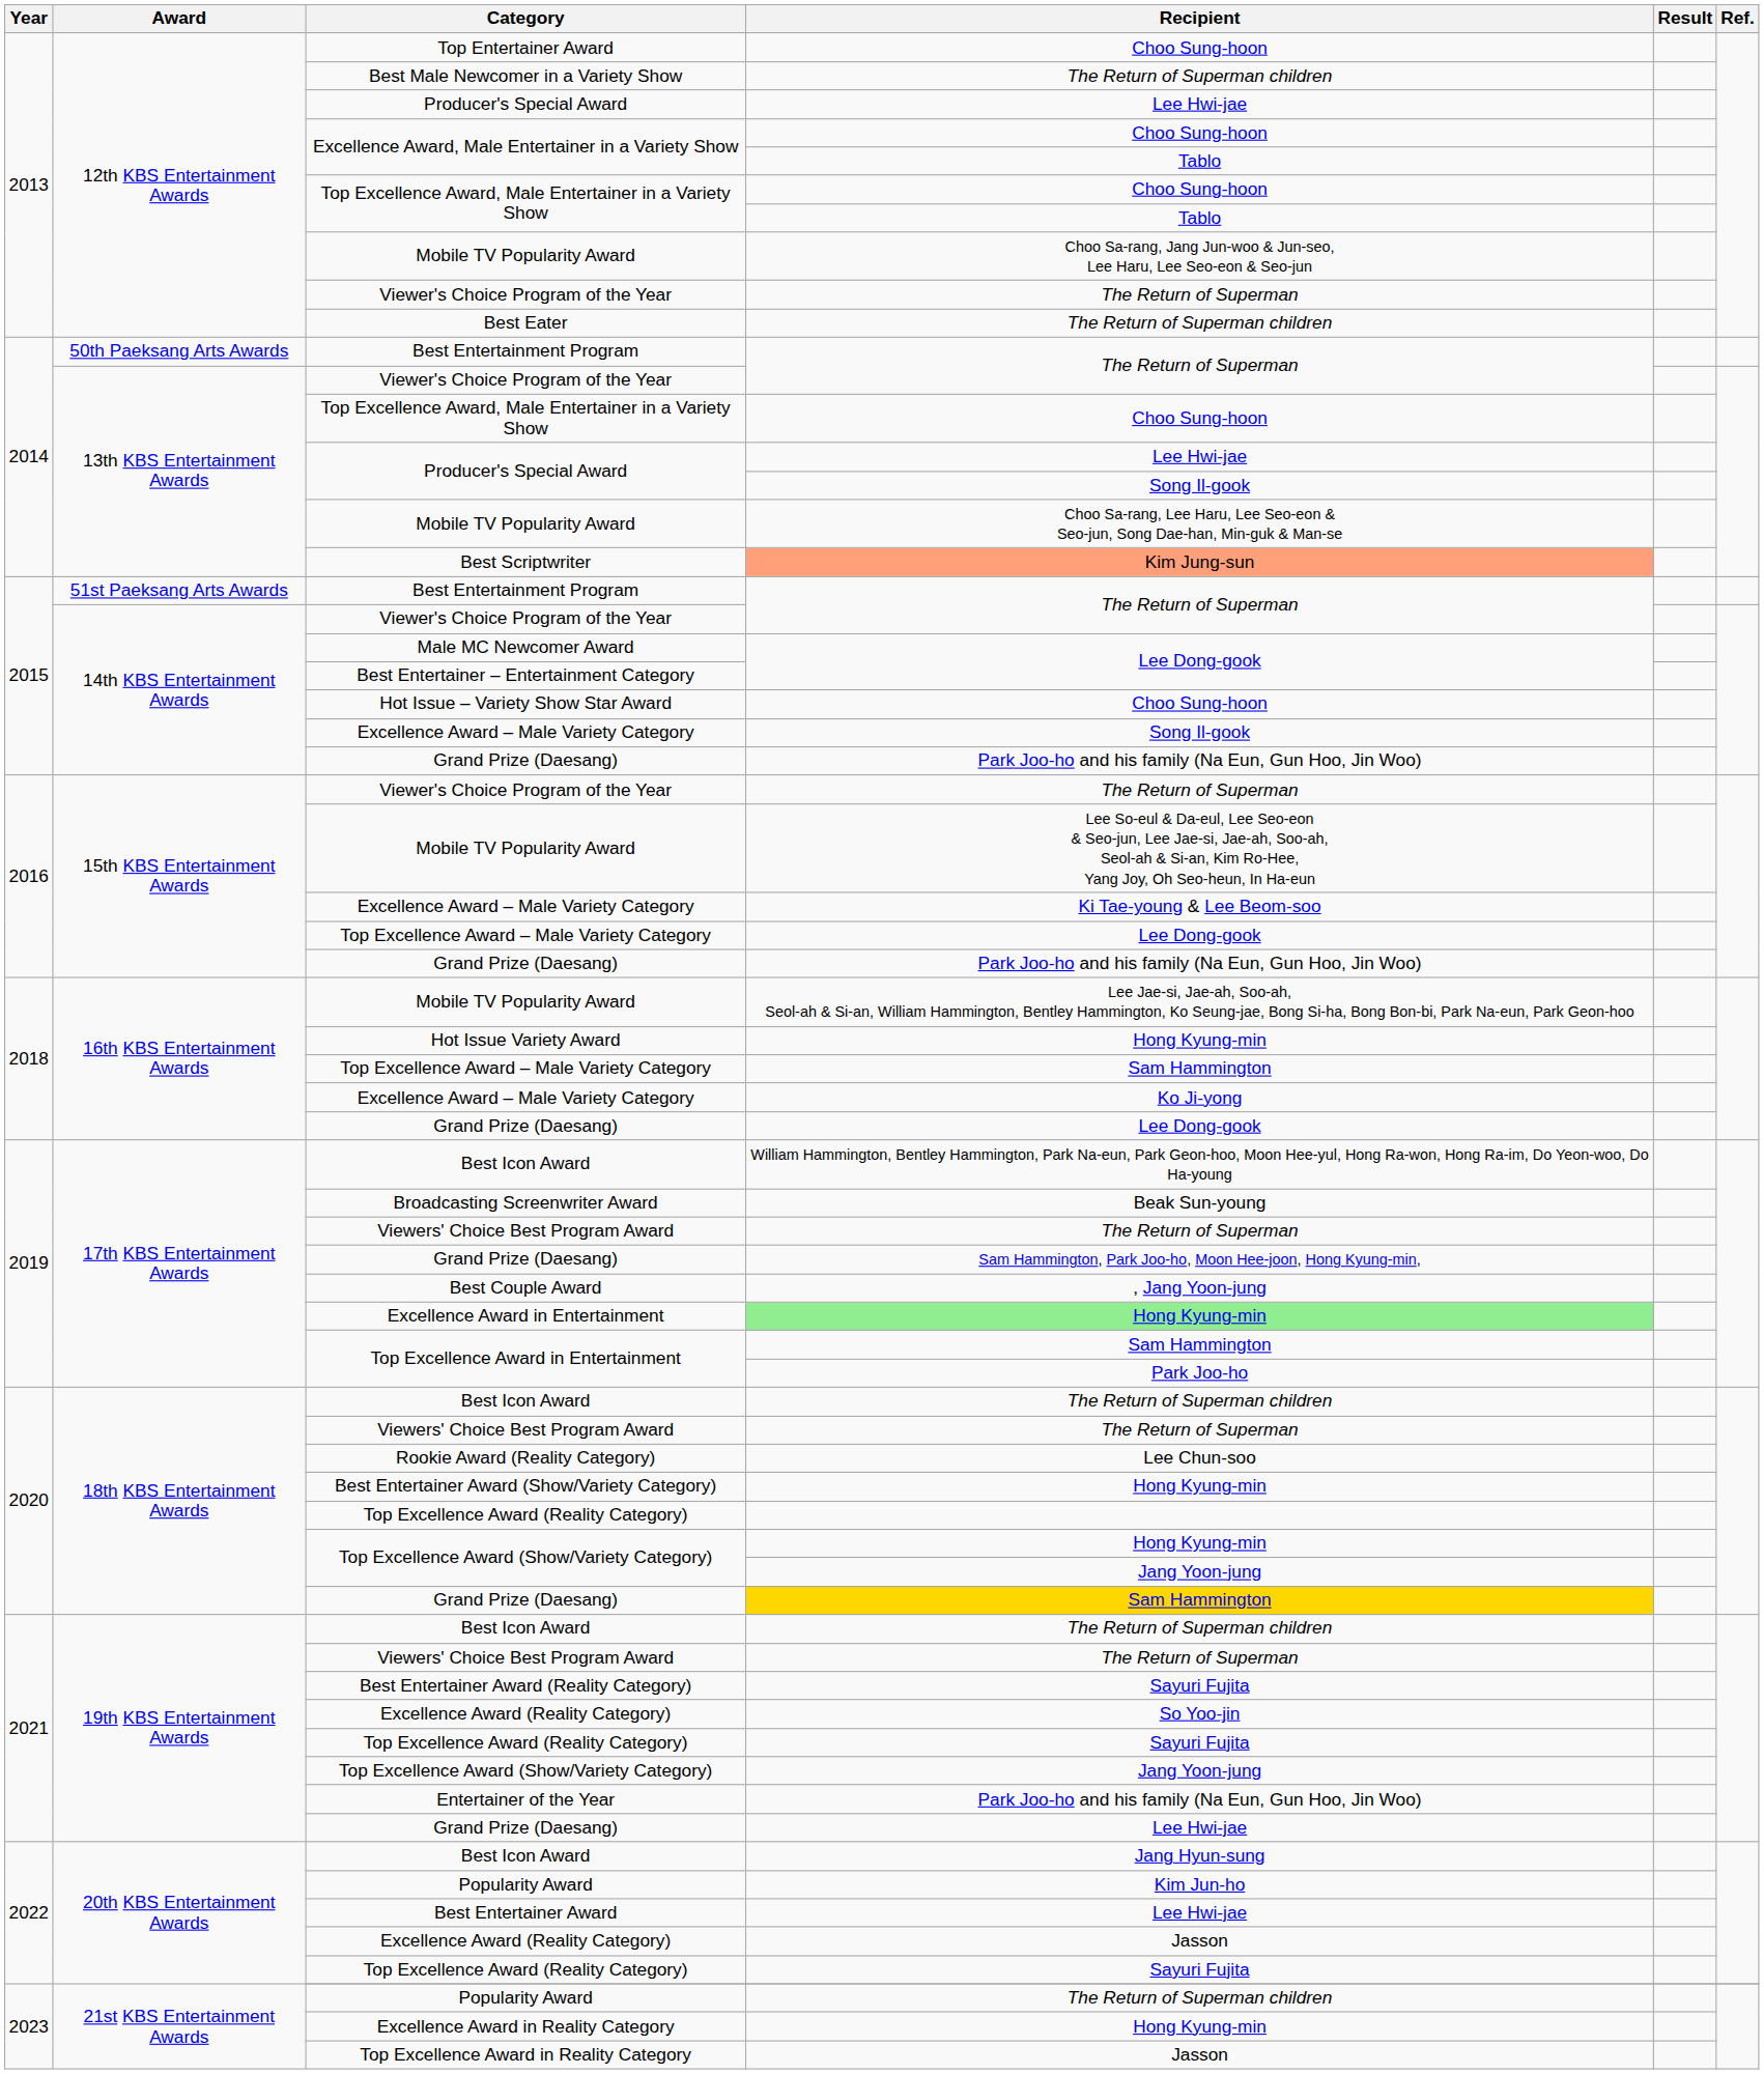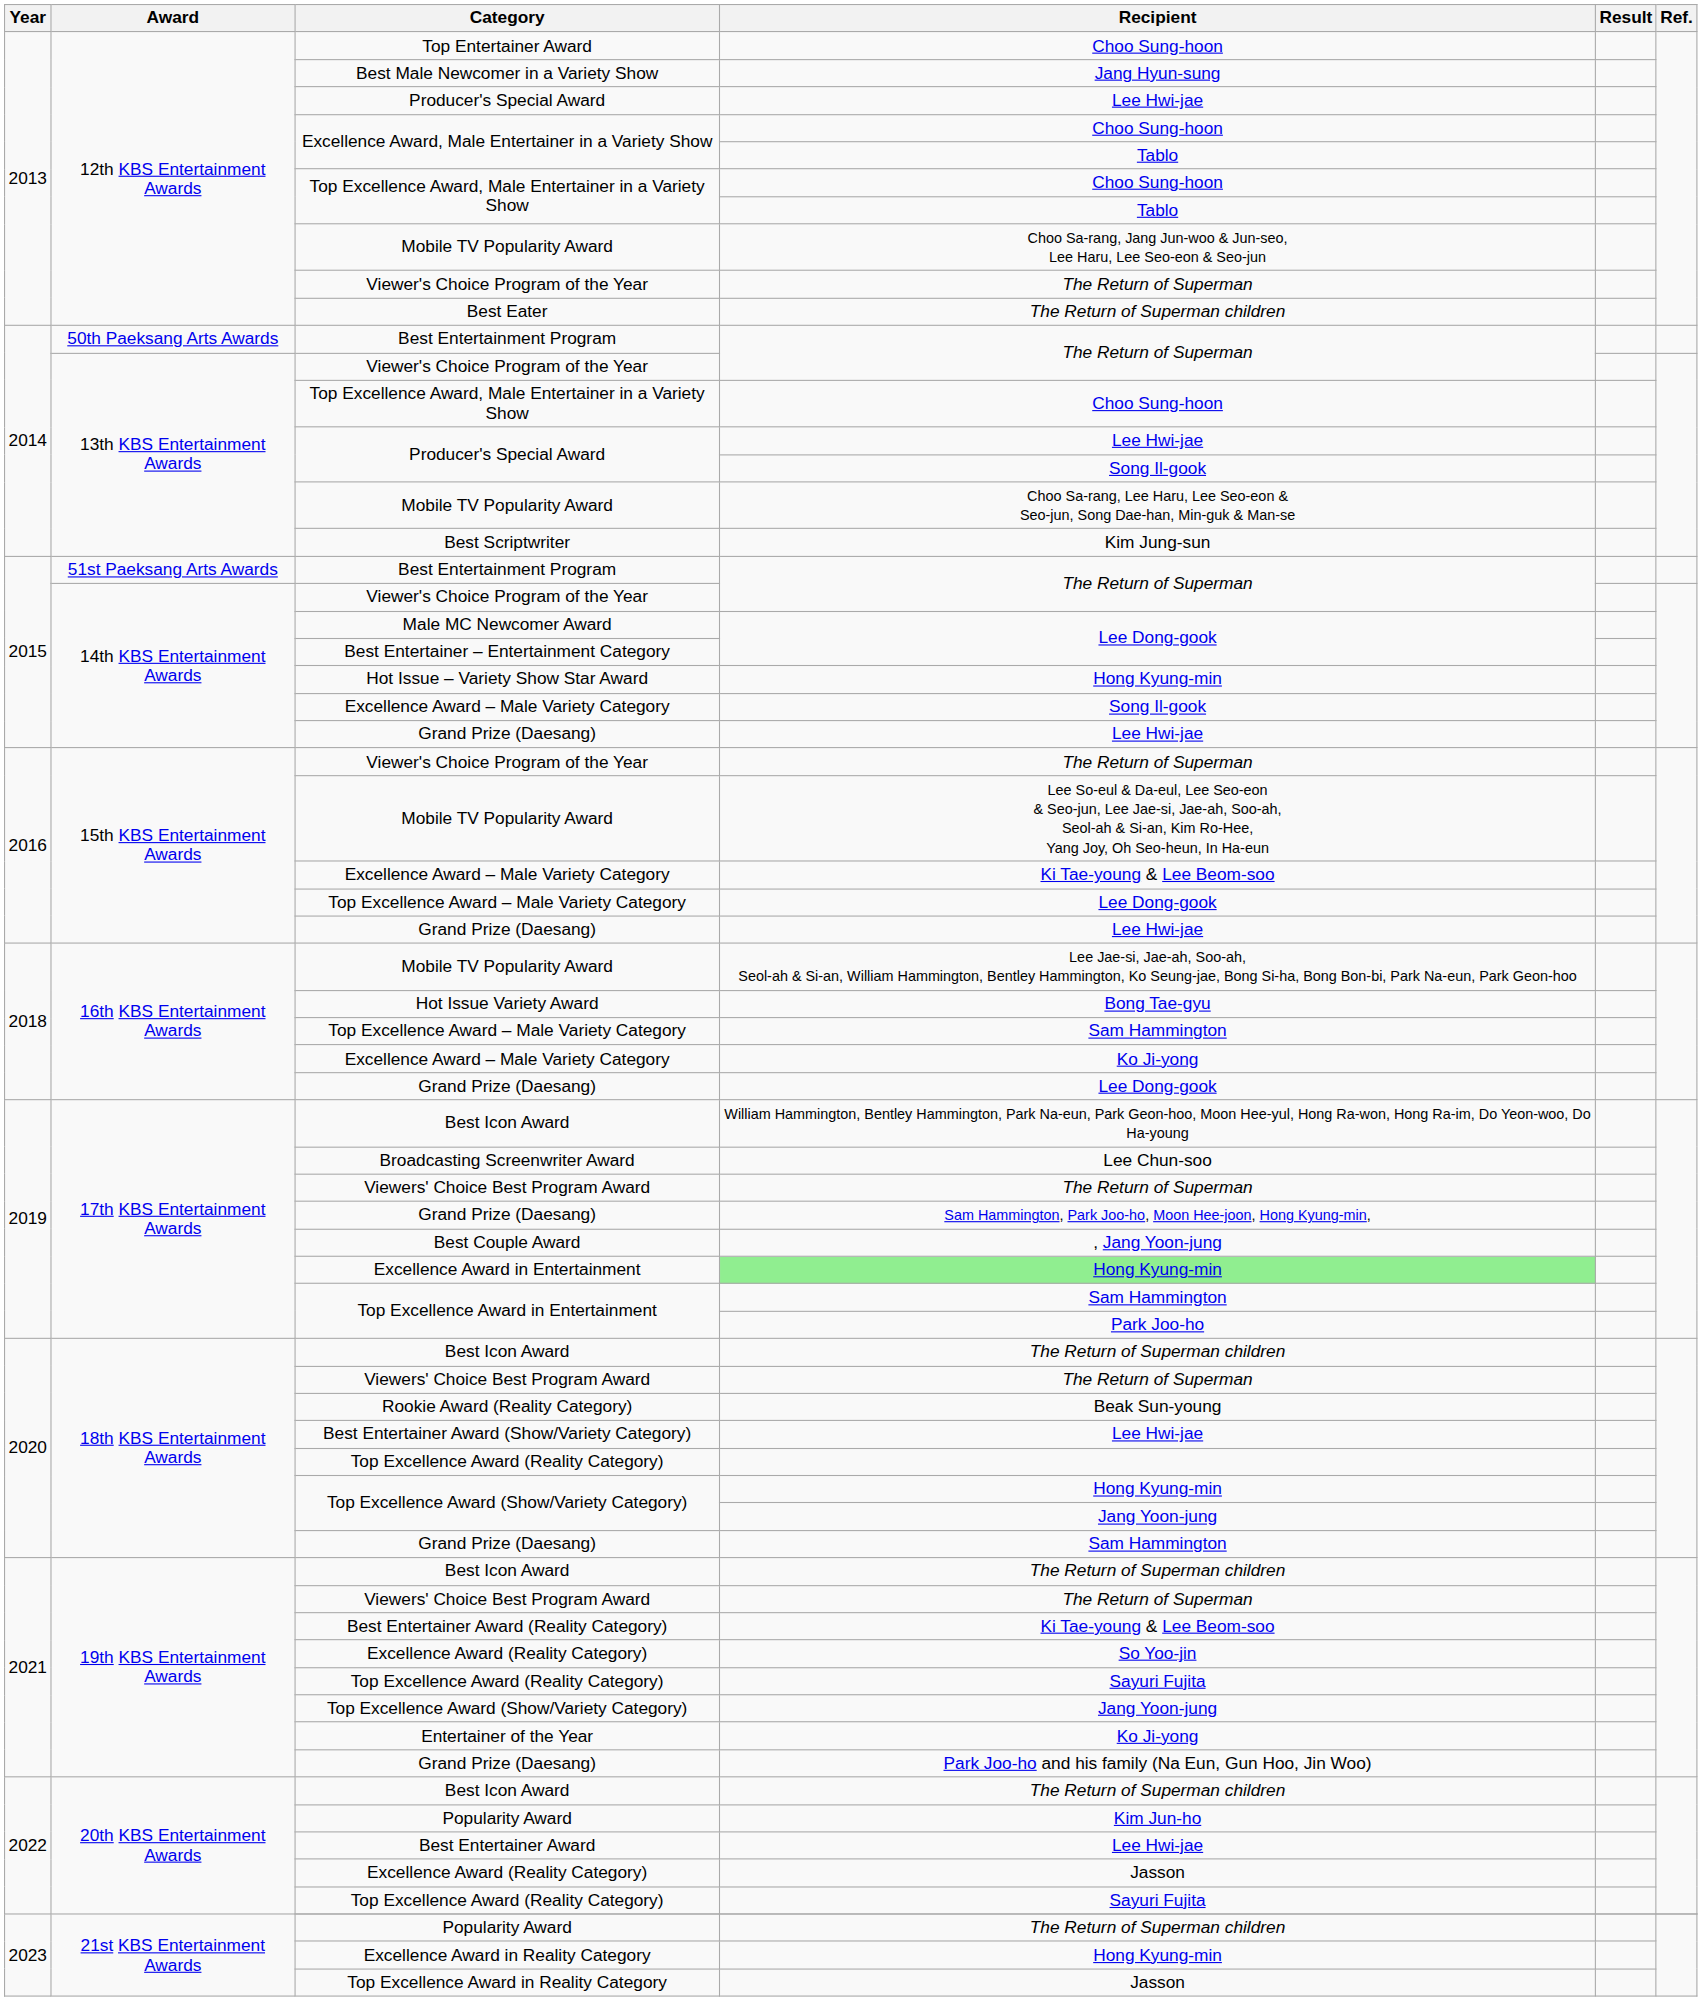 <table class="wikitable" style="text-align: center;">
 <tr>
 <th>Year</th>
 <th>Award</th>
 <th>Category</th>
 <th>Recipient</th>
 <th>Result</th>
 <th>Ref.</th>
 </tr>
 <tr>
 <td rowspan="10">2013</td>
 <td rowspan="10">12th <a href='#'>KBS Entertainment Awards</a></td>
 <td>Top Entertainer Award</td>
 <td><a href='#'>Choo Sung-hoon</a></td>
 <td></td>
 <td rowspan="10"></td>
 </tr>
 <tr>
 <td>Best Male Newcomer in a Variety Show</td>
-<td><em>The Return of Superman children</em></td>
+<td><a href='#'>Jang Hyun-sung</a></td>
 <td></td>
 </tr>
 <tr>
 <td>Producer's Special Award</td>
 <td><a href='#'>Lee Hwi-jae</a></td>
 <td></td>
 </tr>
 <tr>
 <td rowspan="2">Excellence Award, Male Entertainer in a Variety Show</td>
 <td><a href='#'>Choo Sung-hoon</a></td>
 <td></td>
 </tr>
 <tr>
 <td><a href='#'>Tablo</a></td>
 <td></td>
 </tr>
 <tr>
 <td rowspan="2">Top Excellence Award, Male Entertainer in a Variety Show</td>
 <td><a href='#'>Choo Sung-hoon</a></td>
 <td></td>
 </tr>
 <tr>
 <td><a href='#'>Tablo</a></td>
 <td></td>
 </tr>
 <tr>
 <td>Mobile TV Popularity Award</td>
 <td><small>Choo Sa-rang, Jang Jun-woo & Jun-seo, <br> Lee Haru, Lee Seo-eon & Seo-jun</small></td>
 <td></td>
 </tr>
 <tr>
 <td>Viewer's Choice Program of the Year</td>
 <td><em>The Return of Superman</em></td>
 <td></td>
 </tr>
 <tr>
 <td>Best Eater</td>
 <td><em>The Return of Superman children</em></td>
 <td></td>
 </tr>
 <tr>
 <td rowspan="7">2014</td>
 <td><a href='#'>50th Paeksang Arts Awards</a></td>
 <td>Best Entertainment Program</td>
 <td rowspan="2"><em>The Return of Superman</em></td>
 <td></td>
 <td></td>
 </tr>
 <tr>
 <td rowspan="6">13th <a href='#'>KBS Entertainment Awards</a></td>
 <td>Viewer's Choice Program of the Year</td>
 <td></td>
 <td rowspan="6"></td>
 </tr>
 <tr>
 <td>Top Excellence Award, Male Entertainer in a Variety Show</td>
 <td><a href='#'>Choo Sung-hoon</a></td>
 <td></td>
 </tr>
 <tr>
 <td rowspan="2">Producer's Special Award</td>
 <td><a href='#'>Lee Hwi-jae</a></td>
 <td></td>
 </tr>
 <tr>
 <td><a href='#'>Song Il-gook</a></td>
 <td></td>
 </tr>
 <tr>
 <td>Mobile TV Popularity Award</td>
 <td><small>Choo Sa-rang, Lee Haru, Lee Seo-eon & <br> Seo-jun, Song Dae-han, Min-guk & Man-se</small></td>
 <td></td>
 </tr>
 <tr>
 <td>Best Scriptwriter</td>
-<td style="background: lightsalmon;">Kim Jung-sun</td>
+<td>Kim Jung-sun</td>
 <td></td>
 </tr>
 <tr>
 <td rowspan="7">2015</td>
 <td><a href='#'>51st Paeksang Arts Awards</a></td>
 <td>Best Entertainment Program</td>
 <td rowspan="2"><em>The Return of Superman</em></td>
 <td></td>
 <td></td>
 </tr>
 <tr>
 <td rowspan="6">14th <a href='#'>KBS Entertainment Awards</a></td>
 <td>Viewer's Choice Program of the Year</td>
 <td></td>
 <td rowspan="6"></td>
 </tr>
 <tr>
 <td>Male MC Newcomer Award</td>
 <td rowspan="2"><a href='#'>Lee Dong-gook</a></td>
 <td></td>
 </tr>
 <tr>
 <td>Best Entertainer – Entertainment Category</td>
 <td></td>
 </tr>
 <tr>
 <td>Hot Issue – Variety Show Star Award</td>
-<td><a href='#'>Choo Sung-hoon</a></td>
+<td><a href='#'>Hong Kyung-min</a></td>
 <td></td>
 </tr>
 <tr>
 <td>Excellence Award – Male Variety Category</td>
 <td><a href='#'>Song Il-gook</a></td>
 <td></td>
 </tr>
 <tr>
 <td>Grand Prize (Daesang)</td>
-<td><a href='#'>Park Joo-ho</a> and his family (Na Eun, Gun Hoo, Jin Woo)</td>
+<td><a href='#'>Lee Hwi-jae</a></td>
 <td></td>
 </tr>
 <tr>
 <td rowspan="5">2016</td>
 <td rowspan="5">15th <a href='#'>KBS Entertainment Awards</a></td>
 <td>Viewer's Choice Program of the Year</td>
 <td><em>The Return of Superman</em></td>
 <td></td>
 <td rowspan="5"></td>
 </tr>
 <tr>
 <td>Mobile TV Popularity Award</td>
 <td><small>Lee So-eul & Da-eul, Lee Seo-eon <br> & Seo-jun, Lee Jae-si, Jae-ah, Soo-ah, <br> Seol-ah & Si-an, Kim Ro-Hee, <br> Yang Joy, Oh Seo-heun, In Ha-eun  </small></td>
 <td></td>
 </tr>
 <tr>
 <td>Excellence Award – Male Variety Category</td>
 <td><a href='#'>Ki Tae-young</a> & <a href='#'>Lee Beom-soo</a></td>
 <td></td>
 </tr>
 <tr>
 <td>Top Excellence Award – Male Variety Category</td>
 <td><a href='#'>Lee Dong-gook</a></td>
 <td></td>
 </tr>
 <tr>
 <td>Grand Prize (Daesang)</td>
-<td><a href='#'>Park Joo-ho</a> and his family (Na Eun, Gun Hoo, Jin Woo)</td>
+<td><a href='#'>Lee Hwi-jae</a></td>
 <td></td>
 </tr>
 <tr>
 <td rowspan="5">2018</td>
 <td rowspan="5"><a href='#'>16th</a> <a href='#'>KBS Entertainment Awards</a></td>
 <td>Mobile TV Popularity Award</td>
 <td><small>Lee Jae-si, Jae-ah, Soo-ah, <br> Seol-ah & Si-an, William Hammington, Bentley Hammington, Ko Seung-jae, Bong Si-ha, Bong Bon-bi, Park Na-eun, Park Geon-hoo</small></td>
 <td></td>
 <td rowspan="5"></td>
 </tr>
 <tr>
 <td>Hot Issue Variety Award</td>
-<td><a href='#'>Hong Kyung-min</a></td>
+<td><a href='#'>Bong Tae-gyu</a></td>
 <td></td>
 </tr>
 <tr>
 <td>Top Excellence Award – Male Variety Category</td>
 <td><a href='#'>Sam Hammington</a></td>
 <td></td>
 </tr>
 <tr>
 <td>Excellence Award – Male Variety Category</td>
 <td><a href='#'>Ko Ji-yong</a></td>
 <td></td>
 </tr>
 <tr>
 <td>Grand Prize (Daesang)</td>
 <td><a href='#'>Lee Dong-gook</a></td>
 <td></td>
 </tr>
 <tr>
 <td rowspan="8">2019</td>
 <td rowspan="8"><a href='#'>17th</a> <a href='#'>KBS Entertainment Awards</a></td>
 <td>Best Icon Award</td>
 <td><small>William Hammington, Bentley Hammington, Park Na-eun, Park Geon-hoo, Moon Hee-yul, Hong Ra-won, Hong Ra-im, Do Yeon-woo, Do Ha-young</small></td>
 <td></td>
 <td rowspan="8"></td>
 </tr>
 <tr>
 <td>Broadcasting Screenwriter Award</td>
-<td>Beak Sun-young</td>
+<td>Lee Chun-soo</td>
 <td></td>
 </tr>
 <tr>
 <td>Viewers' Choice Best Program Award</td>
 <td><em>The Return of Superman</em></td>
 <td></td>
 </tr>
 <tr>
 <td>Grand Prize (Daesang)</td>
 <td><small><a href='#'>Sam Hammington</a>, <a href='#'>Park Joo-ho</a>, <a href='#'>Moon Hee-joon</a>, <a href='#'>Hong Kyung-min</a>, </small></td>
 <td></td>
 </tr>
 <tr>
 <td>Best Couple Award</td>
 <td>, <a href='#'>Jang Yoon-jung</a></td>
 <td></td>
 </tr>
 <tr>
 <td>Excellence Award in Entertainment</td>
 <td style="background: lightgreen;"><a href='#'>Hong Kyung-min</a></td>
 <td></td>
 </tr>
 <tr>
 <td rowspan=2>Top Excellence Award in Entertainment</td>
 <td><a href='#'>Sam Hammington</a></td>
 <td></td>
 </tr>
 <tr>
 <td><a href='#'>Park Joo-ho</a></td>
 <td></td>
 </tr>
 <tr>
 <td rowspan="8">2020</td>
 <td rowspan="8"><a href='#'>18th</a> <a href='#'>KBS Entertainment Awards</a></td>
 <td>Best Icon Award</td>
 <td><em>The Return of Superman children</em></td>
 <td></td>
 <td rowspan="8"></td>
 </tr>
 <tr>
 <td>Viewers' Choice Best Program Award</td>
 <td><em>The Return of Superman</em></td>
 <td></td>
 </tr>
 <tr>
 <td>Rookie Award (Reality Category)</td>
-<td>Lee Chun-soo</td>
+<td>Beak Sun-young</td>
 <td></td>
 </tr>
 <tr>
 <td>Best Entertainer Award (Show/Variety Category)</td>
-<td><a href='#'>Hong Kyung-min</a></td>
+<td><a href='#'>Lee Hwi-jae</a></td>
 <td></td>
 </tr>
 <tr>
 <td>Top Excellence Award (Reality Category)</td>
 <td></td>
 <td></td>
 </tr>
 <tr>
 <td rowspan="2">Top Excellence Award (Show/Variety Category)</td>
 <td><a href='#'>Hong Kyung-min</a></td>
 <td></td>
 </tr>
 <tr>
 <td><a href='#'>Jang Yoon-jung</a></td>
 <td></td>
 </tr>
 <tr>
 <td>Grand Prize (Daesang)</td>
-<td style="background: gold;"><a href='#'>Sam Hammington</a></td>
+<td><a href='#'>Sam Hammington</a></td>
 <td></td>
 </tr>
 <tr>
 <td rowspan="8">2021</td>
 <td rowspan="8"><a href='#'>19th</a> <a href='#'>KBS Entertainment Awards</a></td>
 <td>Best Icon Award</td>
 <td><em>The Return of Superman children</em></td>
 <td></td>
 <td rowspan="8"></td>
 </tr>
 <tr>
 <td>Viewers' Choice Best Program Award</td>
 <td><em>The Return of Superman</em></td>
 <td></td>
 </tr>
 <tr>
 <td>Best Entertainer Award (Reality Category)</td>
-<td><a href='#'>Sayuri Fujita</a></td>
+<td><a href='#'>Ki Tae-young</a> & <a href='#'>Lee Beom-soo</a></td>
 <td></td>
 </tr>
 <tr>
 <td>Excellence Award (Reality Category)</td>
 <td><a href='#'>So Yoo-jin</a></td>
 <td></td>
 </tr>
 <tr>
 <td>Top Excellence Award (Reality Category)</td>
 <td><a href='#'>Sayuri Fujita</a></td>
 <td></td>
 </tr>
 <tr>
 <td rowspan="1">Top Excellence Award (Show/Variety Category)</td>
 <td><a href='#'>Jang Yoon-jung</a></td>
 <td></td>
 </tr>
 <tr>
 <td>Entertainer of the Year</td>
-<td><a href='#'>Park Joo-ho</a> and his family (Na Eun, Gun Hoo, Jin Woo)</td>
+<td><a href='#'>Ko Ji-yong</a></td>
 <td></td>
 </tr>
 <tr>
 <td>Grand Prize (Daesang)</td>
-<td><a href='#'>Lee Hwi-jae</a></td>
+<td><a href='#'>Park Joo-ho</a> and his family (Na Eun, Gun Hoo, Jin Woo)</td>
 <td></td>
 </tr>
 <tr>
 <td rowspan="5">2022</td>
 <td rowspan="5"><a href='#'>20th</a> <a href='#'>KBS Entertainment Awards</a></td>
 <td>Best Icon Award</td>
-<td><a href='#'>Jang Hyun-sung</a></td>
+<td><em>The Return of Superman children</em></td>
 <td></td>
 <td rowspan="5"></td>
 </tr>
 <tr>
 <td>Popularity Award</td>
 <td><a href='#'>Kim Jun-ho</a></td>
 <td></td>
 </tr>
 <tr>
 <td>Best Entertainer Award</td>
 <td><a href='#'>Lee Hwi-jae</a></td>
 <td></td>
 </tr>
 <tr>
 <td>Excellence Award (Reality Category)</td>
 <td>Jasson</td>
 <td></td>
 </tr>
 <tr>
 <td>Top Excellence Award (Reality Category)</td>
 <td><a href='#'>Sayuri Fujita</a></td>
 <td></td>
 </tr>
 <tr>
 <td rowspan="5">2023</td>
 <td rowspan="5"><a href='#'>21st</a> <a href='#'>KBS Entertainment Awards</a></td>
 </tr>
 <tr>
 <td>Popularity Award</td>
 <td><em>The Return of Superman children</em></td>
 <td></td>
 <td rowspan="5"></td>
 </tr>
 <tr>
 <td>Excellence Award in Reality Category</td>
 <td><a href='#'>Hong Kyung-min</a></td>
 <td></td>
 </tr>
 <tr>
 <td>Top Excellence Award in Reality Category</td>
 <td>Jasson</td>
 <td></td>
 </tr>
 </table>
